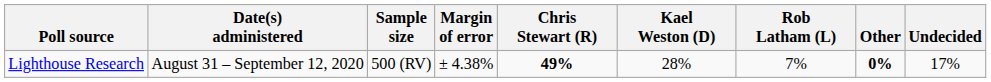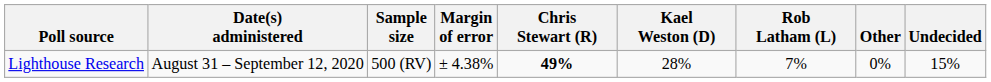 <table class="wikitable" style="font-size:90%;text-align:center;">
 <tr valign=bottom>
 <th>Poll source</th>
 <th>Date(s)<br>administered</th>
 <th>Sample<br>size</th>
 <th>Margin<br>of error</th>
 <th style="width:100px;">Chris<br>Stewart (R)</th>
 <th style="width:100px;">Kael<br>Weston (D)</th>
 <th style="width:100px;">Rob<br>Latham (L)</th>
 <th>Other</th>
 <th>Undecided</th>
 </tr>
 <tr>
 <td style="text-align:left;"><a href='#'>Lighthouse Research</a></td>
 <td>August 31 – September 12, 2020</td>
 <td>500 (RV)</td>
 <td>± 4.38%</td>
 <td><strong>49%</strong></td>
 <td>28%</td>
 <td>7%</td>
-<td><strong>0%</strong></td>
-<td>17%</td>
+<td>0%</td>
+<td>15%</td>
 </tr>
 </table>
